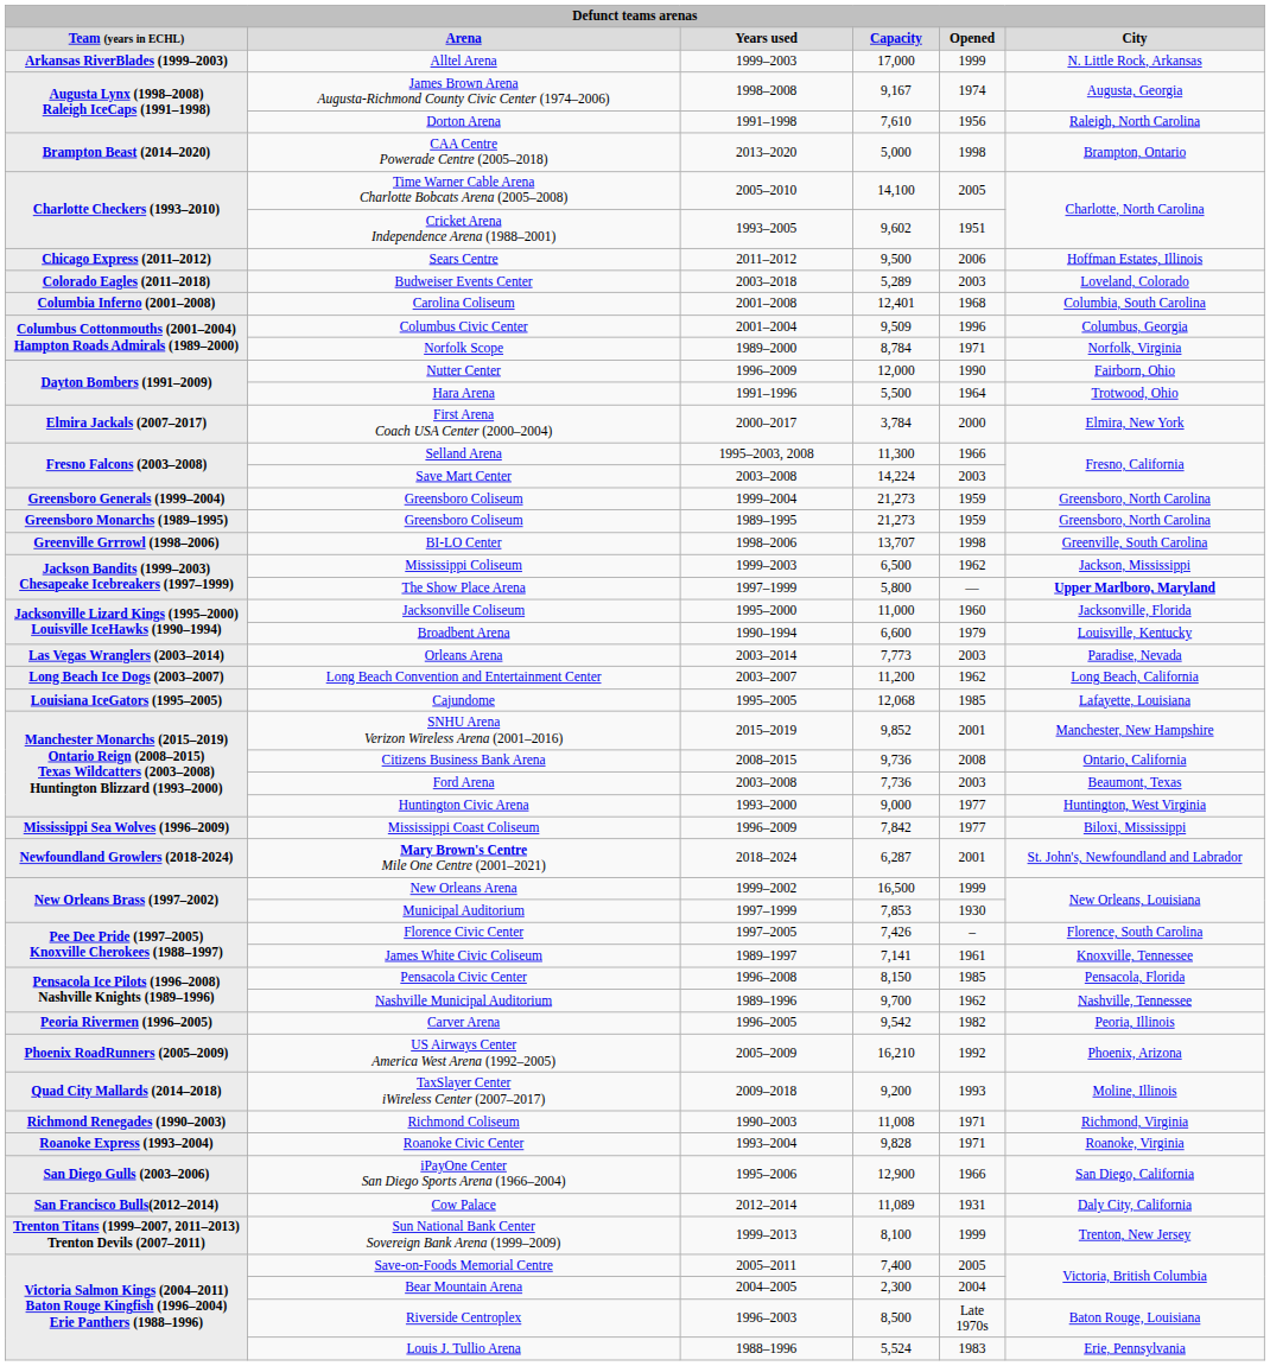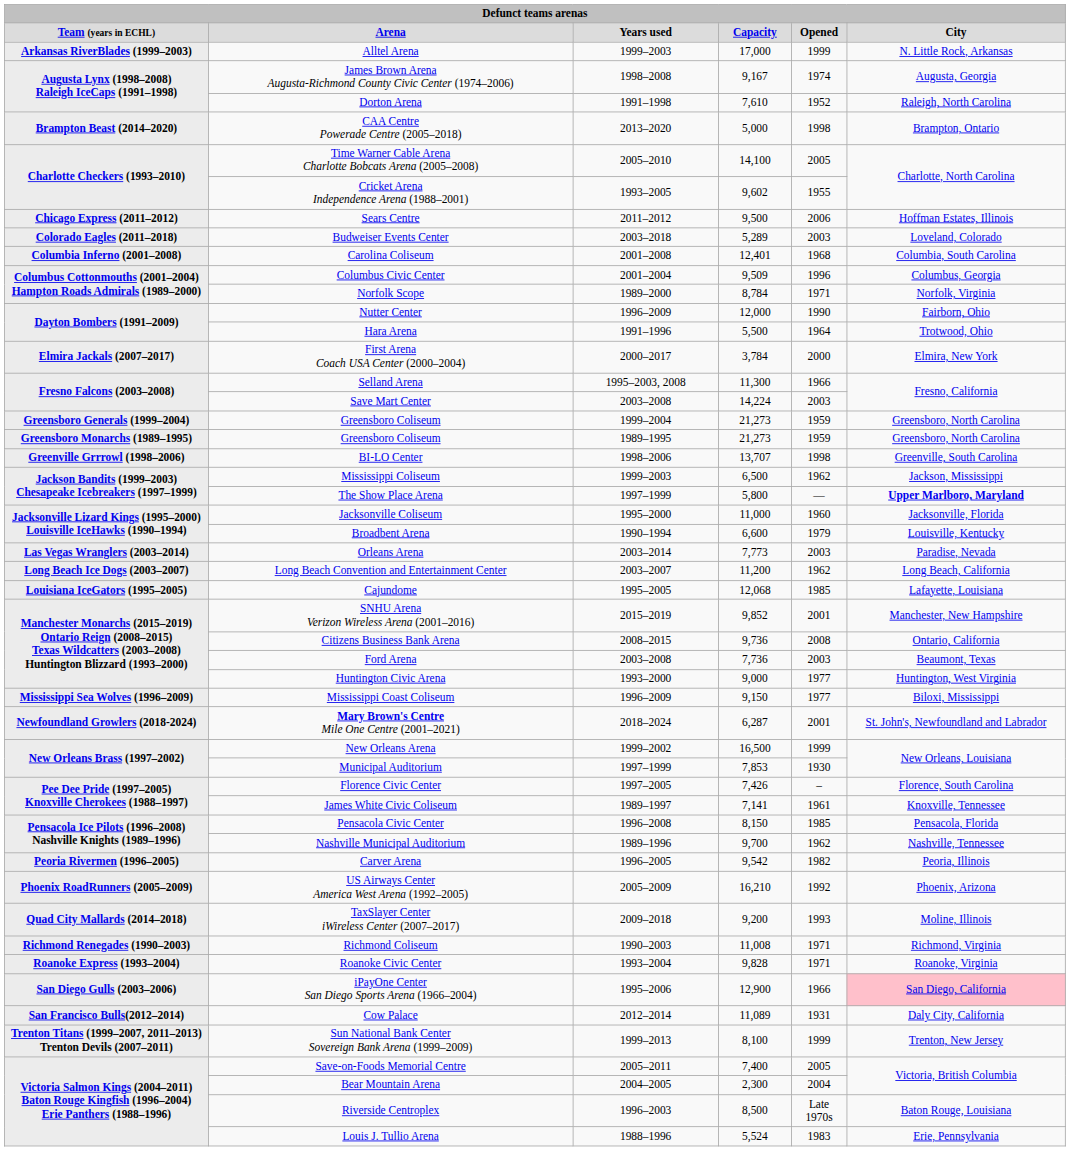 <table class="wikitable" style="font-size: 85%; text-align: center; width: 100%;">
 <tr>
 <td style="background: #C0C0C0" align="center" colspan="6"><span><strong>Defunct teams arenas</strong></span></td>
 </tr>
 <tr>
 <th style="width:14%; background: #DCDCDC;"><a href='#'>Team</a> <small>(years in ECHL)</small></th>
 <th style="width:25%; background: #DCDCDC;"><a href='#'>Arena</a></th>
 <th style="width:10%; background: #DCDCDC;">Years used</th>
 <th style="width:5%; background: #DCDCDC;"><a href='#'>Capacity</a></th>
 <th style="width:3%; background: #DCDCDC;">Opened</th>
 <th style="width:15%; background: #DCDCDC;">City</th>
 </tr>
 <tr>
 <th style="background: #ececec;"><a href='#'>Arkansas RiverBlades</a> (1999–2003)</th>
 <td><a href='#'>Alltel Arena</a></td>
 <td>1999–2003</td>
 <td>17,000</td>
 <td>1999</td>
 <td><a href='#'>N. Little Rock, Arkansas</a></td>
 </tr>
 <tr>
 <th style="background: #ececec;" rowspan=2><a href='#'>Augusta Lynx</a> (1998–2008)<br><a href='#'>Raleigh IceCaps</a> (1991–1998)</th>
 <td><a href='#'>James Brown Arena</a><br><em>Augusta-Richmond County Civic Center</em> (1974–2006)</td>
 <td>1998–2008</td>
 <td>9,167</td>
 <td>1974</td>
 <td><a href='#'>Augusta, Georgia</a></td>
 </tr>
 <tr>
 <td><a href='#'>Dorton Arena</a></td>
 <td>1991–1998</td>
 <td>7,610</td>
-<td>1956</td>
+<td>1952</td>
 <td><a href='#'>Raleigh, North Carolina</a></td>
 </tr>
 <tr>
 <th style="background: #ececec;"><a href='#'>Brampton Beast</a> (2014–2020)</th>
 <td><a href='#'>CAA Centre</a><br><em>Powerade Centre</em> (2005–2018)</td>
 <td>2013–2020</td>
 <td>5,000</td>
 <td>1998</td>
 <td><a href='#'>Brampton, Ontario</a></td>
 </tr>
 <tr>
 <th style="background: #ececec;" rowspan=2><a href='#'>Charlotte Checkers</a> (1993–2010)</th>
 <td><a href='#'>Time Warner Cable Arena</a><br><em>Charlotte Bobcats Arena</em> (2005–2008)</td>
 <td>2005–2010</td>
 <td>14,100</td>
 <td>2005</td>
 <td rowspan=2><a href='#'>Charlotte, North Carolina</a></td>
 </tr>
 <tr>
 <td><a href='#'>Cricket Arena</a><br><em>Independence Arena</em> (1988–2001)</td>
 <td>1993–2005</td>
 <td>9,602</td>
-<td>1951</td>
+<td>1955</td>
 </tr>
 <tr>
 <th style="background: #ececec;"><a href='#'>Chicago Express</a> (2011–2012)</th>
 <td><a href='#'>Sears Centre</a></td>
 <td>2011–2012</td>
 <td>9,500</td>
 <td>2006</td>
 <td><a href='#'>Hoffman Estates, Illinois</a></td>
 </tr>
 <tr>
 <th style="background: #ececec;"><a href='#'>Colorado Eagles</a> (2011–2018)</th>
 <td><a href='#'>Budweiser Events Center</a></td>
 <td>2003–2018</td>
 <td>5,289</td>
 <td>2003</td>
 <td><a href='#'>Loveland, Colorado</a></td>
 </tr>
 <tr>
 <th style="background: #ececec;"><a href='#'>Columbia Inferno</a> (2001–2008)</th>
 <td><a href='#'>Carolina Coliseum</a></td>
 <td>2001–2008</td>
 <td>12,401</td>
 <td>1968</td>
 <td><a href='#'>Columbia, South Carolina</a></td>
 </tr>
 <tr>
 <th style="background: #ececec;" rowspan=2><a href='#'>Columbus Cottonmouths</a> (2001–2004)<br><a href='#'>Hampton Roads Admirals</a> (1989–2000)</th>
 <td><a href='#'>Columbus Civic Center</a></td>
 <td>2001–2004</td>
 <td>9,509</td>
 <td>1996</td>
 <td><a href='#'>Columbus, Georgia</a></td>
 </tr>
 <tr>
 <td><a href='#'>Norfolk Scope</a></td>
 <td>1989–2000</td>
 <td>8,784</td>
 <td>1971</td>
 <td><a href='#'>Norfolk, Virginia</a></td>
 </tr>
 <tr>
 <th style="background: #ececec;" rowspan=2><a href='#'>Dayton Bombers</a> (1991–2009)</th>
 <td><a href='#'>Nutter Center</a></td>
 <td>1996–2009</td>
 <td>12,000</td>
 <td>1990</td>
 <td><a href='#'>Fairborn, Ohio</a></td>
 </tr>
 <tr>
 <td><a href='#'>Hara Arena</a></td>
 <td>1991–1996</td>
 <td>5,500</td>
 <td>1964</td>
 <td><a href='#'>Trotwood, Ohio</a></td>
 </tr>
 <tr>
 <th style="background: #ececec;"><a href='#'>Elmira Jackals</a> (2007–2017)</th>
 <td><a href='#'>First Arena</a><br> <em>Coach USA Center</em> (2000–2004)</td>
 <td>2000–2017</td>
 <td>3,784</td>
 <td>2000</td>
 <td><a href='#'>Elmira, New York</a></td>
 </tr>
 <tr>
 <th style="background: #ececec;" rowspan=2><a href='#'>Fresno Falcons</a> (2003–2008)</th>
 <td><a href='#'>Selland Arena</a></td>
 <td>1995–2003, 2008</td>
 <td>11,300</td>
 <td>1966</td>
 <td rowspan=2><a href='#'>Fresno, California</a></td>
 </tr>
 <tr>
 <td><a href='#'>Save Mart Center</a></td>
 <td>2003–2008</td>
 <td>14,224</td>
 <td>2003</td>
 </tr>
 <tr>
 <th style="background: #ececec;"><a href='#'>Greensboro Generals</a> (1999–2004)</th>
 <td><a href='#'>Greensboro Coliseum</a></td>
 <td>1999–2004</td>
 <td>21,273</td>
 <td>1959</td>
 <td><a href='#'>Greensboro, North Carolina</a></td>
 </tr>
 <tr>
 <th style="background: #ececec;"><a href='#'>Greensboro Monarchs</a> (1989–1995)</th>
 <td><a href='#'>Greensboro Coliseum</a></td>
 <td>1989–1995</td>
 <td>21,273</td>
 <td>1959</td>
 <td><a href='#'>Greensboro, North Carolina</a></td>
 </tr>
 <tr>
 <th style="background: #ececec;"><a href='#'>Greenville Grrrowl</a> (1998–2006)</th>
 <td><a href='#'>BI-LO Center</a></td>
 <td>1998–2006</td>
 <td>13,707</td>
 <td>1998</td>
 <td><a href='#'>Greenville, South Carolina</a></td>
 </tr>
 <tr>
 <th style="background: #ececec;" rowspan=2><a href='#'>Jackson Bandits</a> (1999–2003)<br><a href='#'>Chesapeake Icebreakers</a> (1997–1999)</th>
 <td><a href='#'>Mississippi Coliseum</a></td>
 <td>1999–2003</td>
 <td>6,500</td>
 <td>1962</td>
 <td><a href='#'>Jackson, Mississippi</a></td>
 </tr>
 <tr>
 <td><a href='#'>The Show Place Arena</a></td>
 <td>1997–1999</td>
 <td>5,800</td>
 <td>—</td>
 <td><strong><a href='#'>Upper Marlboro, Maryland</a></strong></td>
 </tr>
 <tr>
 <th style="background: #ececec;" rowspan=2><a href='#'>Jacksonville Lizard Kings</a> (1995–2000)<br><a href='#'>Louisville IceHawks</a> (1990–1994)</th>
 <td><a href='#'>Jacksonville Coliseum</a></td>
 <td>1995–2000</td>
 <td>11,000</td>
 <td>1960</td>
 <td><a href='#'>Jacksonville, Florida</a></td>
 </tr>
 <tr>
 <td><a href='#'>Broadbent Arena</a></td>
 <td>1990–1994</td>
 <td>6,600</td>
 <td>1979</td>
 <td><a href='#'>Louisville, Kentucky</a></td>
 </tr>
 <tr>
 <th style="background: #ececec;"><a href='#'>Las Vegas Wranglers</a> (2003–2014)</th>
 <td><a href='#'>Orleans Arena</a></td>
 <td>2003–2014</td>
 <td>7,773</td>
 <td>2003</td>
 <td><a href='#'>Paradise, Nevada</a></td>
 </tr>
 <tr>
 <th style="background: #ececec;"><a href='#'>Long Beach Ice Dogs</a> (2003–2007)</th>
 <td><a href='#'>Long Beach Convention and Entertainment Center</a></td>
 <td>2003–2007</td>
 <td>11,200</td>
 <td>1962</td>
 <td><a href='#'>Long Beach, California</a></td>
 </tr>
 <tr>
 <th style="background: #ececec;"><a href='#'>Louisiana IceGators</a> (1995–2005)</th>
 <td><a href='#'>Cajundome</a></td>
 <td>1995–2005</td>
 <td>12,068</td>
 <td>1985</td>
 <td><a href='#'>Lafayette, Louisiana</a></td>
 </tr>
 <tr>
 <th style="background: #ececec;" rowspan=4><a href='#'>Manchester Monarchs</a> (2015–2019)<br><a href='#'>Ontario Reign</a> (2008–2015)<br><a href='#'>Texas Wildcatters</a> (2003–2008)<br>Huntington Blizzard (1993–2000)</th>
 <td><a href='#'>SNHU Arena</a><br><em>Verizon Wireless Arena</em> (2001–2016)</td>
 <td>2015–2019</td>
 <td>9,852</td>
 <td>2001</td>
 <td><a href='#'>Manchester, New Hampshire</a></td>
 </tr>
 <tr>
 <td><a href='#'>Citizens Business Bank Arena</a></td>
 <td>2008–2015</td>
 <td>9,736</td>
 <td>2008</td>
 <td><a href='#'>Ontario, California</a></td>
 </tr>
 <tr>
 <td><a href='#'>Ford Arena</a></td>
 <td>2003–2008</td>
 <td>7,736</td>
 <td>2003</td>
 <td><a href='#'>Beaumont, Texas</a></td>
 </tr>
 <tr>
 <td><a href='#'>Huntington Civic Arena</a></td>
 <td>1993–2000</td>
 <td>9,000</td>
 <td>1977</td>
 <td><a href='#'>Huntington, West Virginia</a></td>
 </tr>
 <tr>
 <th style="background: #ececec;"><a href='#'>Mississippi Sea Wolves</a> (1996–2009)</th>
 <td><a href='#'>Mississippi Coast Coliseum</a></td>
 <td>1996–2009</td>
-<td>7,842</td>
+<td>9,150</td>
 <td>1977</td>
 <td><a href='#'>Biloxi, Mississippi</a></td>
 </tr>
 <tr>
 <th style="background: #ececec;"><a href='#'>Newfoundland Growlers</a> (2018-2024)</th>
 <td><strong><a href='#'>Mary Brown's Centre</a></strong><br><em>Mile One Centre</em> (2001–2021)</td>
 <td>2018–2024</td>
 <td>6,287</td>
 <td>2001</td>
 <td><a href='#'>St. John's, Newfoundland and Labrador</a></td>
 </tr>
 <tr>
 <th style="background: #ececec;" rowspan=2><a href='#'>New Orleans Brass</a> (1997–2002)</th>
 <td><a href='#'>New Orleans Arena</a></td>
 <td>1999–2002</td>
 <td>16,500</td>
 <td>1999</td>
 <td rowspan=2><a href='#'>New Orleans, Louisiana</a></td>
 </tr>
 <tr>
 <td><a href='#'>Municipal Auditorium</a></td>
 <td>1997–1999</td>
 <td>7,853</td>
 <td>1930</td>
 </tr>
 <tr>
 <th style="background: #ececec;" rowspan=2><a href='#'>Pee Dee Pride</a> (1997–2005)<br><a href='#'>Knoxville Cherokees</a> (1988–1997)</th>
 <td><a href='#'>Florence Civic Center</a></td>
 <td>1997–2005</td>
 <td>7,426</td>
 <td>–</td>
 <td><a href='#'>Florence, South Carolina</a></td>
 </tr>
 <tr>
 <td><a href='#'>James White Civic Coliseum</a></td>
 <td>1989–1997</td>
 <td>7,141</td>
 <td>1961</td>
 <td><a href='#'>Knoxville, Tennessee</a></td>
 </tr>
 <tr>
 <th style="background: #ececec;" rowspan=2><a href='#'>Pensacola Ice Pilots</a> (1996–2008)<br>Nashville Knights (1989–1996)</th>
 <td><a href='#'>Pensacola Civic Center</a></td>
 <td>1996–2008</td>
 <td>8,150</td>
 <td>1985</td>
 <td><a href='#'>Pensacola, Florida</a></td>
 </tr>
 <tr>
 <td><a href='#'>Nashville Municipal Auditorium</a></td>
 <td>1989–1996</td>
 <td>9,700</td>
 <td>1962</td>
 <td><a href='#'>Nashville, Tennessee</a></td>
 </tr>
 <tr>
 <th style="background: #ececec;"><a href='#'>Peoria Rivermen</a> (1996–2005)</th>
 <td><a href='#'>Carver Arena</a></td>
 <td>1996–2005</td>
 <td>9,542</td>
 <td>1982</td>
 <td><a href='#'>Peoria, Illinois</a></td>
 </tr>
 <tr>
 <th style="background: #ececec;"><a href='#'>Phoenix RoadRunners</a> (2005–2009)</th>
 <td><a href='#'>US Airways Center</a><br><em>America West Arena</em> (1992–2005)</td>
 <td>2005–2009</td>
 <td>16,210</td>
 <td>1992</td>
 <td><a href='#'>Phoenix, Arizona</a></td>
 </tr>
 <tr>
 <th style="background: #ececec;"><a href='#'>Quad City Mallards</a> (2014–2018)</th>
 <td><a href='#'>TaxSlayer Center</a><br><em>iWireless Center</em> (2007–2017)</td>
 <td>2009–2018</td>
 <td>9,200</td>
 <td>1993</td>
 <td><a href='#'>Moline, Illinois</a></td>
 </tr>
 <tr>
 <th style="background: #ececec;"><a href='#'>Richmond Renegades</a> (1990–2003)</th>
 <td><a href='#'>Richmond Coliseum</a></td>
 <td>1990–2003</td>
 <td>11,008</td>
 <td>1971</td>
 <td><a href='#'>Richmond, Virginia</a></td>
 </tr>
 <tr>
 <th style="background: #ececec;"><a href='#'>Roanoke Express</a> (1993–2004)</th>
 <td><a href='#'>Roanoke Civic Center</a></td>
 <td>1993–2004</td>
 <td>9,828</td>
 <td>1971</td>
 <td><a href='#'>Roanoke, Virginia</a></td>
 </tr>
 <tr>
 <th style="background: #ececec;"><a href='#'>San Diego Gulls</a> (2003–2006)</th>
 <td><a href='#'>iPayOne Center</a><br><em>San Diego Sports Arena</em> (1966–2004)</td>
 <td>1995–2006</td>
 <td>12,900</td>
 <td>1966</td>
-<td><a href='#'>San Diego, California</a></td>
+<td style="background: pink;"><a href='#'>San Diego, California</a></td>
 </tr>
 <tr>
 <th style="background: #ececec;"><a href='#'>San Francisco Bulls</a>(2012–2014)</th>
 <td><a href='#'>Cow Palace</a></td>
 <td>2012–2014</td>
 <td>11,089</td>
 <td>1931</td>
 <td><a href='#'>Daly City, California</a></td>
 </tr>
 <tr>
 <th style="background: #ececec;"><a href='#'>Trenton Titans</a> (1999–2007, 2011–2013)<br>Trenton Devils (2007–2011)</th>
 <td><a href='#'>Sun National Bank Center</a><br><em>Sovereign Bank Arena</em> (1999–2009)</td>
 <td>1999–2013</td>
 <td>8,100</td>
 <td>1999</td>
 <td><a href='#'>Trenton, New Jersey</a></td>
 </tr>
 <tr>
 <th style="background: #ececec;" rowspan=4><a href='#'>Victoria Salmon Kings</a> (2004–2011)<br><a href='#'>Baton Rouge Kingfish</a> (1996–2004)<br><a href='#'>Erie Panthers</a> (1988–1996)</th>
 <td><a href='#'>Save-on-Foods Memorial Centre</a></td>
 <td>2005–2011</td>
 <td>7,400</td>
 <td>2005</td>
 <td rowspan=2><a href='#'>Victoria, British Columbia</a></td>
 </tr>
 <tr>
 <td><a href='#'>Bear Mountain Arena</a></td>
 <td>2004–2005</td>
 <td>2,300</td>
 <td>2004</td>
 </tr>
 <tr>
 <td><a href='#'>Riverside Centroplex</a></td>
 <td>1996–2003</td>
 <td>8,500</td>
 <td>Late 1970s</td>
 <td><a href='#'>Baton Rouge, Louisiana</a></td>
 </tr>
 <tr>
 <td><a href='#'>Louis J. Tullio Arena</a></td>
 <td>1988–1996</td>
 <td>5,524</td>
 <td>1983</td>
 <td><a href='#'>Erie, Pennsylvania</a></td>
 </tr>
 </table>
